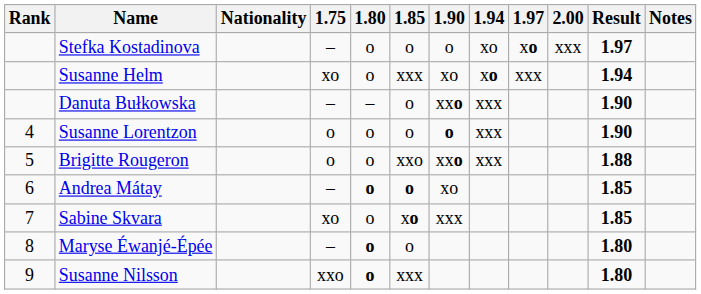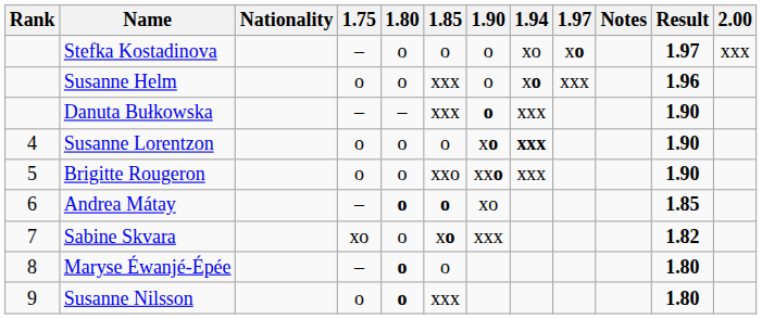 <table class="wikitable sortable" style="text-align:center">
 <tr>
 <th>Rank</th>
 <th>Name</th>
 <th>Nationality</th>
 <th>1.75</th>
 <th>1.80</th>
 <th>1.85</th>
 <th>1.90</th>
 <th>1.94</th>
 <th>1.97</th>
+<th>Notes</th>
+<th>Result</th>
 <th>2.00</th>
-<th>Result</th>
-<th>Notes</th>
 </tr>
 <tr>
 <td></td>
 <td align="left"><a href='#'>Stefka Kostadinova</a></td>
 <td align=left></td>
 <td>–</td>
 <td>o</td>
 <td>o</td>
 <td>o</td>
 <td>xo</td>
 <td>x<strong>o</strong></td>
+<td></td>
+<td><strong>1.97</strong></td>
 <td>xxx</td>
-<td><strong>1.97</strong></td>
-<td></td>
 </tr>
 <tr>
 <td></td>
 <td align="left"><a href='#'>Susanne Helm</a></td>
 <td align=left></td>
-<td>xo</td>
+<td>o</td>
 <td>o</td>
 <td>xxx</td>
-<td>xo</td>
+<td>o</td>
 <td>x<strong>o</strong></td>
 <td>xxx</td>
 <td></td>
-<td><strong>1.94</strong></td>
+<td><strong>1.96</strong></td>
 <td></td>
 </tr>
 <tr>
 <td></td>
 <td align="left"><a href='#'>Danuta Bułkowska</a></td>
 <td align=left></td>
 <td>–</td>
 <td>–</td>
-<td>o</td>
-<td>xx<strong>o</strong></td>
+<td>xxx</td>
+<td><strong>o</strong></td>
 <td>xxx</td>
 <td></td>
 <td></td>
 <td><strong>1.90</strong></td>
 <td></td>
 </tr>
 <tr>
 <td>4</td>
 <td align="left"><a href='#'>Susanne Lorentzon</a></td>
 <td align=left></td>
 <td>o</td>
 <td>o</td>
 <td>o</td>
-<td><strong>o</strong></td>
-<td>xxx</td>
+<td>x<strong>o</strong></td>
+<td><strong>xxx</strong></td>
 <td></td>
 <td></td>
 <td><strong>1.90</strong></td>
 <td></td>
 </tr>
 <tr>
 <td>5</td>
 <td align="left"><a href='#'>Brigitte Rougeron</a></td>
 <td align=left></td>
 <td>o</td>
 <td>o</td>
 <td>xxo</td>
 <td>xx<strong>o</strong></td>
 <td>xxx</td>
 <td></td>
 <td></td>
-<td><strong>1.88</strong></td>
+<td><strong>1.90</strong></td>
 <td></td>
 </tr>
 <tr>
 <td>6</td>
 <td align="left"><a href='#'>Andrea Mátay</a></td>
 <td align=left></td>
 <td>–</td>
 <td><strong>o</strong></td>
 <td><strong>o</strong></td>
 <td>xo</td>
 <td></td>
 <td></td>
 <td></td>
 <td><strong>1.85</strong></td>
 <td></td>
 </tr>
 <tr>
 <td>7</td>
 <td align="left"><a href='#'>Sabine Skvara</a></td>
 <td align=left></td>
 <td>xo</td>
 <td>o</td>
 <td>x<strong>o</strong></td>
 <td>xxx</td>
 <td></td>
 <td></td>
 <td></td>
-<td><strong>1.85</strong></td>
+<td><strong>1.82</strong></td>
 <td></td>
 </tr>
 <tr>
 <td>8</td>
 <td align="left"><a href='#'>Maryse Éwanjé-Épée</a></td>
 <td align=left></td>
 <td>–</td>
 <td><strong>o</strong></td>
 <td>o</td>
 <td></td>
 <td></td>
 <td></td>
 <td></td>
 <td><strong>1.80</strong></td>
 <td></td>
 </tr>
 <tr>
 <td>9</td>
 <td align="left"><a href='#'>Susanne Nilsson</a></td>
 <td align=left></td>
-<td>xxo</td>
+<td>o</td>
 <td><strong>o</strong></td>
 <td>xxx</td>
 <td></td>
 <td></td>
 <td></td>
 <td></td>
 <td><strong>1.80</strong></td>
 <td></td>
 </tr>
 </table>
